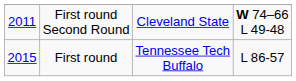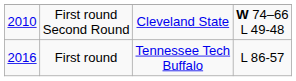 <table class="wikitable" style="text-align:center">
 <tr>
 </tr>
 <tr>
-<td><a href='#'>2011</a></td>
+<td><a href='#'>2010</a></td>
 <td>First round<br>Second Round</td>
 <td><a href='#'>Cleveland State</a></td>
 <td><strong>W</strong> 74–66<br>L 49-48</td>
 </tr>
 <tr>
-<td><a href='#'>2015</a></td>
+<td><a href='#'>2016</a></td>
 <td>First round</td>
 <td><a href='#'>Tennessee Tech</a> <br><a href='#'>Buffalo</a></td>
 <td>L 86-57</td>
 </tr>
 </table>
